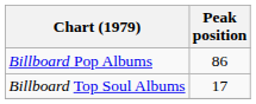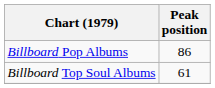 <table class="wikitable">
 <tr>
 <th>Chart (1979)</th>
 <th>Peak<br>position</th>
 </tr>
 <tr>
 <td><a href='#'><em>Billboard</em> Pop Albums</a></td>
 <td align=center>86</td>
 </tr>
 <tr>
 <td><em>Billboard</em> <a href='#'>Top Soul Albums</a></td>
-<td align=center>17</td>
+<td align=center>61</td>
 </tr>
 <tr>
 </tr>
 </table>
